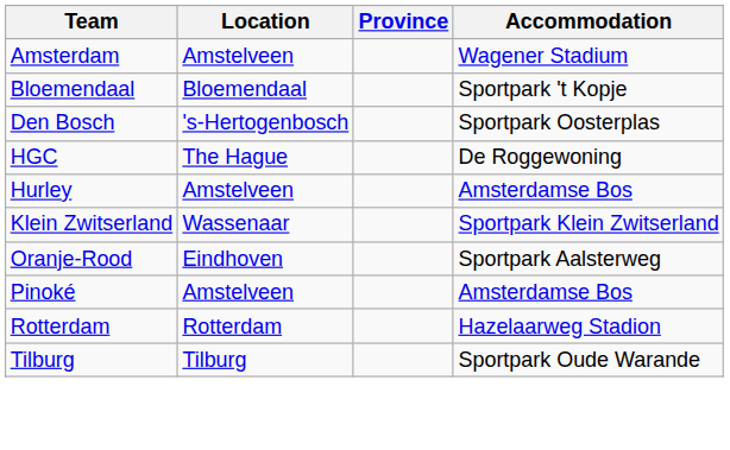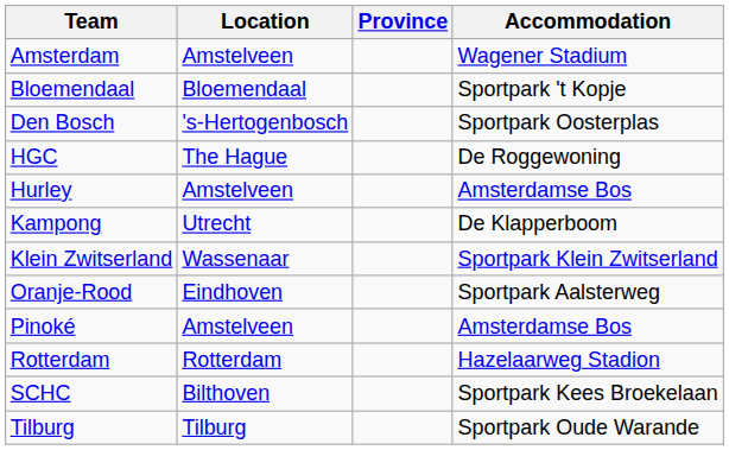 <table class="wikitable sortable">
 <tr>
 <th>Team</th>
 <th>Location</th>
 <th><a href='#'>Province</a></th>
 <th>Accommodation</th>
 </tr>
 <tr>
 <td><a href='#'>Amsterdam</a></td>
 <td><a href='#'>Amstelveen</a></td>
 <td></td>
 <td><a href='#'>Wagener Stadium</a></td>
 </tr>
 <tr>
 <td><a href='#'>Bloemendaal</a></td>
 <td><a href='#'>Bloemendaal</a></td>
 <td></td>
 <td>Sportpark 't Kopje</td>
 </tr>
 <tr>
 <td><a href='#'>Den Bosch</a></td>
 <td><a href='#'>'s-Hertogenbosch</a></td>
 <td></td>
 <td>Sportpark Oosterplas</td>
 </tr>
 <tr>
 <td><a href='#'>HGC</a></td>
 <td><a href='#'>The Hague</a></td>
 <td></td>
 <td>De Roggewoning</td>
 </tr>
 <tr>
 <td><a href='#'>Hurley</a></td>
 <td><a href='#'>Amstelveen</a></td>
 <td></td>
 <td><a href='#'>Amsterdamse Bos</a></td>
 </tr>
 <tr>
+<td><a href='#'>Kampong</a></td>
+<td><a href='#'>Utrecht</a></td>
+<td></td>
+<td>De Klapperboom</td>
+</tr>
+<tr>
 <td><a href='#'>Klein Zwitserland</a></td>
 <td><a href='#'>Wassenaar</a></td>
 <td></td>
 <td><a href='#'>Sportpark Klein Zwitserland</a></td>
 </tr>
 <tr>
 <td><a href='#'>Oranje-Rood</a></td>
 <td><a href='#'>Eindhoven</a></td>
 <td></td>
 <td>Sportpark Aalsterweg</td>
 </tr>
 <tr>
 <td><a href='#'>Pinoké</a></td>
 <td><a href='#'>Amstelveen</a></td>
 <td></td>
 <td><a href='#'>Amsterdamse Bos</a></td>
 </tr>
 <tr>
 <td><a href='#'>Rotterdam</a></td>
 <td><a href='#'>Rotterdam</a></td>
 <td></td>
 <td><a href='#'>Hazelaarweg Stadion</a></td>
 </tr>
 <tr>
+<td><a href='#'>SCHC</a></td>
+<td><a href='#'>Bilthoven</a></td>
+<td></td>
+<td>Sportpark Kees Broekelaan</td>
+</tr>
+<tr>
 <td><a href='#'>Tilburg</a></td>
 <td><a href='#'>Tilburg</a></td>
 <td></td>
 <td>Sportpark Oude Warande</td>
 </tr>
 </table>
